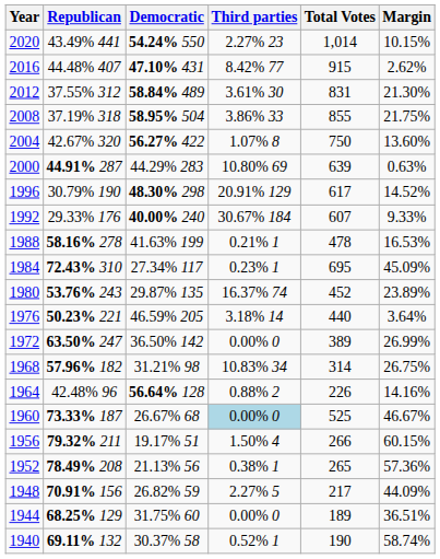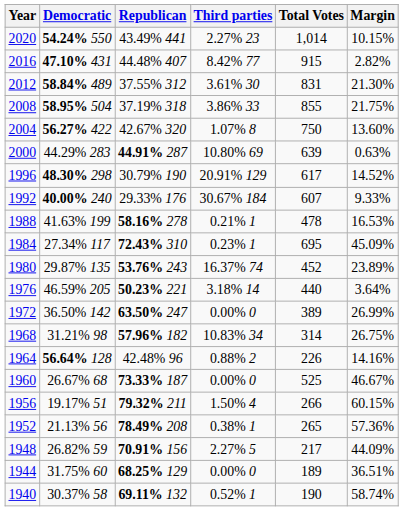 <table class="wikitable mw-collapsible" style="float:center; margin:1em; font-size:95%;">
 <tr style="background:lightgrey;">
 <th>Year</th>
+<th><a href='#'>Democratic</a></th>
 <th><a href='#'>Republican</a></th>
-<th><a href='#'>Democratic</a></th>
 <th><a href='#'>Third parties</a></th>
 <th>Total Votes</th>
 <th>Margin</th>
 </tr>
 <tr>
 <td align="center" ><a href='#'>2020</a></td>
+<td align="center" ><strong>54.24%</strong> <em>550</em></td>
 <td align="center" >43.49% <em>441</em></td>
-<td align="center" ><strong>54.24%</strong> <em>550</em></td>
 <td align="center" >2.27% <em>23</em></td>
 <td align="center" >1,014</td>
 <td align="center" >10.15%</td>
 </tr>
 <tr>
 <td align="center" ><a href='#'>2016</a></td>
+<td align="center" ><strong>47.10%</strong> <em>431</em></td>
 <td align="center" >44.48% <em>407</em></td>
-<td align="center" ><strong>47.10%</strong> <em>431</em></td>
 <td align="center" >8.42% <em>77</em></td>
 <td align="center" >915</td>
-<td align="center" >2.62%</td>
+<td align="center" >2.82%</td>
 </tr>
 <tr>
 <td align="center" ><a href='#'>2012</a></td>
+<td align="center" ><strong>58.84%</strong> <em>489</em></td>
 <td align="center" >37.55% <em>312</em></td>
-<td align="center" ><strong>58.84%</strong> <em>489</em></td>
 <td align="center" >3.61% <em>30</em></td>
 <td align="center" >831</td>
 <td align="center" >21.30%</td>
 </tr>
 <tr>
 <td align="center" ><a href='#'>2008</a></td>
+<td align="center" ><strong>58.95%</strong> <em>504</em></td>
 <td align="center" >37.19% <em>318</em></td>
-<td align="center" ><strong>58.95%</strong> <em>504</em></td>
 <td align="center" >3.86% <em>33</em></td>
 <td align="center" >855</td>
 <td align="center" >21.75%</td>
 </tr>
 <tr>
 <td align="center" ><a href='#'>2004</a></td>
+<td align="center" ><strong>56.27%</strong> <em>422</em></td>
 <td align="center" >42.67% <em>320</em></td>
-<td align="center" ><strong>56.27%</strong> <em>422</em></td>
 <td align="center" >1.07% <em>8</em></td>
 <td align="center" >750</td>
 <td align="center" >13.60%</td>
 </tr>
 <tr>
 <td align="center" ><a href='#'>2000</a></td>
+<td align="center" >44.29% <em>283</em></td>
 <td align="center" ><strong>44.91%</strong> <em>287</em></td>
-<td align="center" >44.29% <em>283</em></td>
 <td align="center" >10.80% <em>69</em></td>
 <td align="center" >639</td>
 <td align="center" >0.63%</td>
 </tr>
 <tr>
 <td align="center" ><a href='#'>1996</a></td>
+<td align="center" ><strong>48.30%</strong> <em>298</em></td>
 <td align="center" >30.79% <em>190</em></td>
-<td align="center" ><strong>48.30%</strong> <em>298</em></td>
 <td align="center" >20.91% <em>129</em></td>
 <td align="center" >617</td>
 <td align="center" >14.52%</td>
 </tr>
 <tr>
 <td align="center" ><a href='#'>1992</a></td>
+<td align="center" ><strong>40.00%</strong> <em>240</em></td>
 <td align="center" >29.33% <em>176</em></td>
-<td align="center" ><strong>40.00%</strong> <em>240</em></td>
 <td align="center" >30.67% <em>184</em></td>
 <td align="center" >607</td>
 <td align="center" >9.33%</td>
 </tr>
 <tr>
 <td align="center" ><a href='#'>1988</a></td>
+<td align="center" >41.63% <em>199</em></td>
 <td align="center" ><strong>58.16%</strong> <em>278</em></td>
-<td align="center" >41.63% <em>199</em></td>
 <td align="center" >0.21% <em>1</em></td>
 <td align="center" >478</td>
 <td align="center" >16.53%</td>
 </tr>
 <tr>
 <td align="center" ><a href='#'>1984</a></td>
+<td align="center" >27.34% <em>117</em></td>
 <td align="center" ><strong>72.43%</strong> <em>310</em></td>
-<td align="center" >27.34% <em>117</em></td>
 <td align="center" >0.23% <em>1</em></td>
 <td align="center" >695</td>
 <td align="center" >45.09%</td>
 </tr>
 <tr>
 <td align="center" ><a href='#'>1980</a></td>
+<td align="center" >29.87% <em>135</em></td>
 <td align="center" ><strong>53.76%</strong> <em>243</em></td>
-<td align="center" >29.87% <em>135</em></td>
 <td align="center" >16.37% <em>74</em></td>
 <td align="center" >452</td>
 <td align="center" >23.89%</td>
 </tr>
 <tr>
 <td align="center" ><a href='#'>1976</a></td>
+<td align="center" >46.59% <em>205</em></td>
 <td align="center" ><strong>50.23%</strong> <em>221</em></td>
-<td align="center" >46.59% <em>205</em></td>
 <td align="center" >3.18% <em>14</em></td>
 <td align="center" >440</td>
 <td align="center" >3.64%</td>
 </tr>
 <tr>
 <td align="center" ><a href='#'>1972</a></td>
+<td align="center" >36.50% <em>142</em></td>
 <td align="center" ><strong>63.50%</strong> <em>247</em></td>
-<td align="center" >36.50% <em>142</em></td>
 <td align="center" >0.00% <em>0</em></td>
 <td align="center" >389</td>
 <td align="center" >26.99%</td>
 </tr>
 <tr>
 <td align="center" ><a href='#'>1968</a></td>
+<td align="center" >31.21% <em>98</em></td>
 <td align="center" ><strong>57.96%</strong> <em>182</em></td>
-<td align="center" >31.21% <em>98</em></td>
 <td align="center" >10.83% <em>34</em></td>
 <td align="center" >314</td>
 <td align="center" >26.75%</td>
 </tr>
 <tr>
 <td align="center" ><a href='#'>1964</a></td>
+<td align="center" ><strong>56.64%</strong> <em>128</em></td>
 <td align="center" >42.48% <em>96</em></td>
-<td align="center" ><strong>56.64%</strong> <em>128</em></td>
 <td align="center" >0.88% <em>2</em></td>
 <td align="center" >226</td>
 <td align="center" >14.16%</td>
 </tr>
 <tr>
 <td align="center" ><a href='#'>1960</a></td>
+<td align="center" >26.67% <em>68</em></td>
 <td align="center" ><strong>73.33%</strong> <em>187</em></td>
-<td align="center" >26.67% <em>68</em></td>
-<td align="center"  style="background: lightblue;">0.00% <em>0</em></td>
+<td align="center" >0.00% <em>0</em></td>
 <td align="center" >525</td>
 <td align="center" >46.67%</td>
 </tr>
 <tr>
 <td align="center" ><a href='#'>1956</a></td>
+<td align="center" >19.17% <em>51</em></td>
 <td align="center" ><strong>79.32%</strong> <em>211</em></td>
-<td align="center" >19.17% <em>51</em></td>
 <td align="center" >1.50% <em>4</em></td>
 <td align="center" >266</td>
 <td align="center" >60.15%</td>
 </tr>
 <tr>
 <td align="center" ><a href='#'>1952</a></td>
+<td align="center" >21.13% <em>56</em></td>
 <td align="center" ><strong>78.49%</strong> <em>208</em></td>
-<td align="center" >21.13% <em>56</em></td>
 <td align="center" >0.38% <em>1</em></td>
 <td align="center" >265</td>
 <td align="center" >57.36%</td>
 </tr>
 <tr>
 <td align="center" ><a href='#'>1948</a></td>
+<td align="center" >26.82% <em>59</em></td>
 <td align="center" ><strong>70.91%</strong> <em>156</em></td>
-<td align="center" >26.82% <em>59</em></td>
 <td align="center" >2.27% <em>5</em></td>
 <td align="center" >217</td>
 <td align="center" >44.09%</td>
 </tr>
 <tr>
 <td align="center" ><a href='#'>1944</a></td>
+<td align="center" >31.75% <em>60</em></td>
 <td align="center" ><strong>68.25%</strong> <em>129</em></td>
-<td align="center" >31.75% <em>60</em></td>
 <td align="center" >0.00% <em>0</em></td>
 <td align="center" >189</td>
 <td align="center" >36.51%</td>
 </tr>
 <tr>
 <td align="center" ><a href='#'>1940</a></td>
+<td align="center" >30.37% <em>58</em></td>
 <td align="center" ><strong>69.11%</strong> <em>132</em></td>
-<td align="center" >30.37% <em>58</em></td>
 <td align="center" >0.52% <em>1</em></td>
 <td align="center" >190</td>
 <td align="center" >58.74%</td>
 </tr>
 </table>
